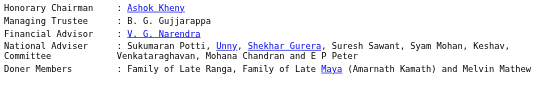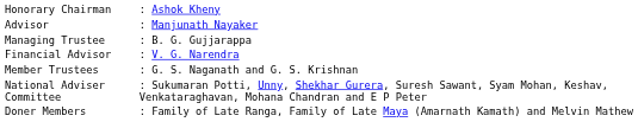 <table>
 <tr>
 <td>Honorary Chairman</td>
 <td>: <a href='#'>Ashok Kheny</a></td>
+</tr>
+<tr>
+<td>Advisor</td>
+<td>: <a href='#'>Manjunath Nayaker</a></td>
 </tr>
 <tr>
 <td>Managing Trustee</td>
 <td>: B. G. Gujjarappa</td>
 </tr>
 <tr>
 <td>Financial Advisor</td>
 <td>: <a href='#'>V. G. Narendra</a></td>
 </tr>
 <tr>
+<td>Member Trustees</td>
+<td>: G. S. Naganath and G. S. Krishnan</td>
+</tr>
+<tr>
 <td>National Adviser Committee</td>
 <td>: Sukumaran Potti, <a href='#'>Unny</a>, <a href='#'>Shekhar Gurera</a>, Suresh Sawant, Syam Mohan, Keshav, Venkataraghavan, Mohana Chandran and E P Peter</td>
 </tr>
 <tr>
 <td>Doner Members</td>
 <td>: Family of Late Ranga, Family of Late <a href='#'>Maya</a> (Amarnath Kamath) and Melvin Mathew</td>
 </tr>
 </table>
